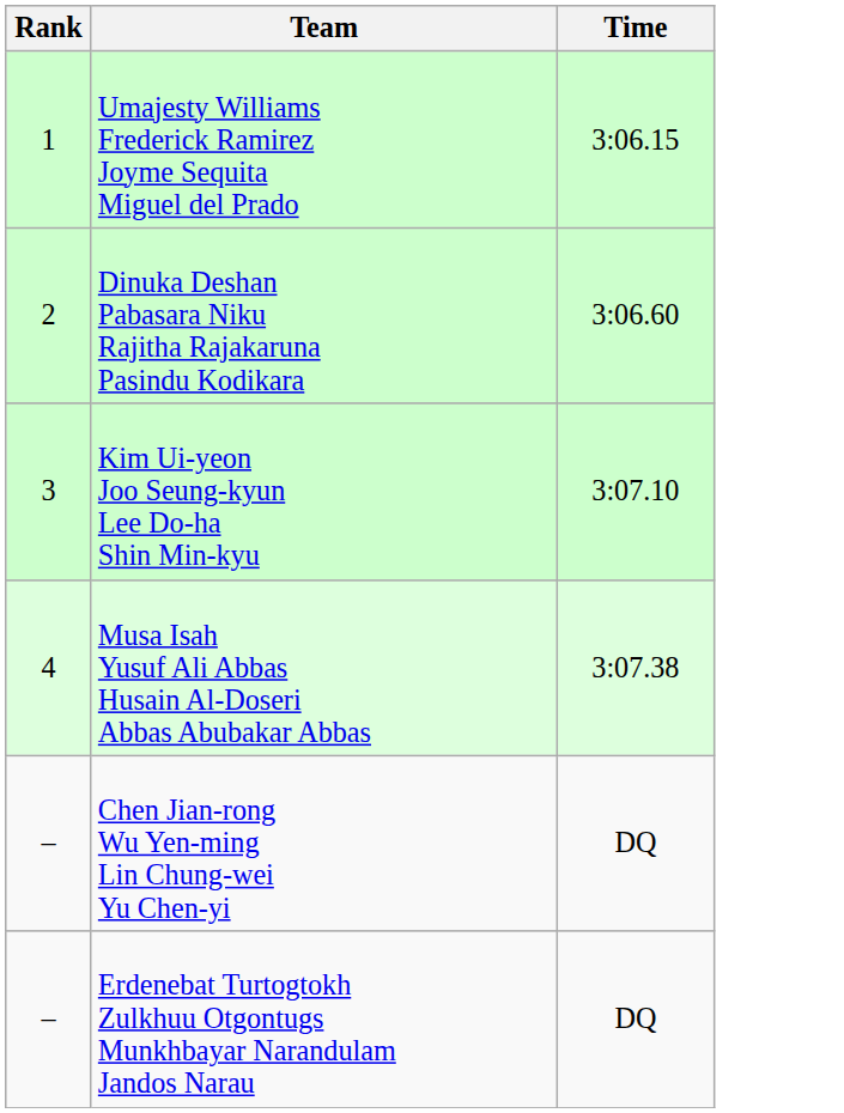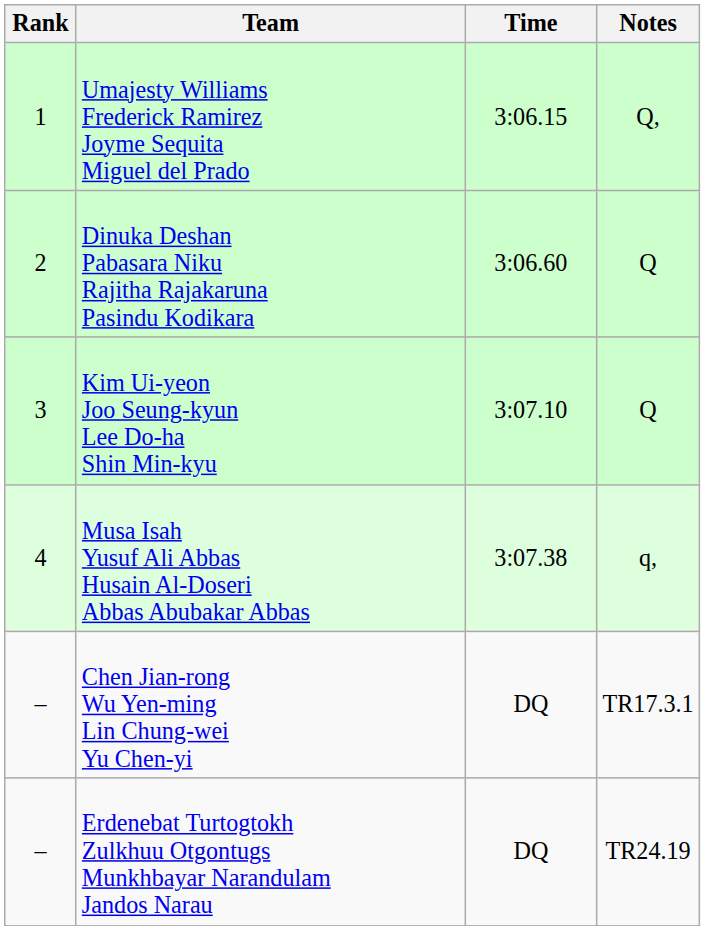 <table class="wikitable" style="text-align:center">
 <tr>
 <th width=40>Rank</th>
 <th width=250>Team</th>
 <th width=80>Time</th>
+<th width=50>Notes</th>
 </tr>
 <tr bgcolor=ccffcc>
 <td>1</td>
 <td align=left><br><a href='#'>Umajesty Williams</a><br><a href='#'>Frederick Ramirez</a><br><a href='#'>Joyme Sequita</a><br><a href='#'>Miguel del Prado</a></td>
 <td>3:06.15</td>
+<td>Q, </td>
 </tr>
 <tr bgcolor=ccffcc>
 <td>2</td>
 <td align=left><br><a href='#'>Dinuka Deshan</a><br><a href='#'>Pabasara Niku</a><br><a href='#'>Rajitha Rajakaruna</a><br><a href='#'>Pasindu Kodikara</a></td>
 <td>3:06.60</td>
+<td>Q</td>
 </tr>
 <tr bgcolor=ccffcc>
 <td>3</td>
 <td align=left><br><a href='#'>Kim Ui-yeon</a><br><a href='#'>Joo Seung-kyun</a><br><a href='#'>Lee Do-ha</a><br><a href='#'>Shin Min-kyu</a></td>
 <td>3:07.10</td>
+<td>Q</td>
 </tr>
 <tr bgcolor=ddffdd>
 <td>4</td>
 <td align=left><br><a href='#'>Musa Isah</a><br><a href='#'>Yusuf Ali Abbas</a><br><a href='#'>Husain Al-Doseri</a><br><a href='#'>Abbas Abubakar Abbas</a></td>
 <td>3:07.38</td>
+<td>q, </td>
 </tr>
 <tr>
 <td>–</td>
 <td align=left><br><a href='#'>Chen Jian-rong</a><br><a href='#'>Wu Yen-ming</a><br><a href='#'>Lin Chung-wei</a><br><a href='#'>Yu Chen-yi</a></td>
 <td>DQ</td>
+<td>TR17.3.1</td>
 </tr>
 <tr>
 <td>–</td>
 <td align=left><br><a href='#'>Erdenebat Turtogtokh</a><br><a href='#'>Zulkhuu Otgontugs</a><br><a href='#'>Munkhbayar Narandulam</a><br><a href='#'>Jandos Narau</a></td>
 <td>DQ</td>
+<td>TR24.19</td>
 </tr>
 </table>
